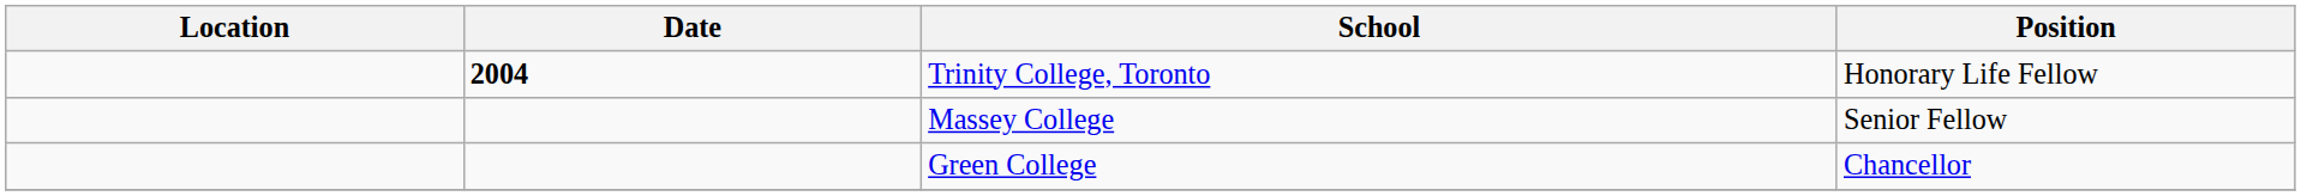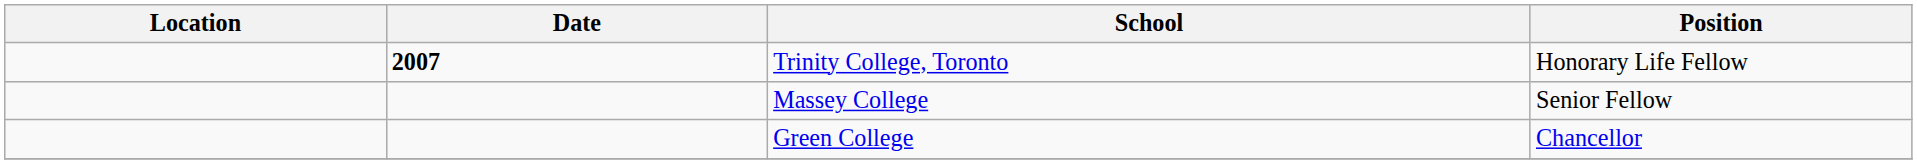 <table class="wikitable" style="width:100%;">
 <tr>
 <th style="width:20%;">Location</th>
 <th style="width:20%;">Date</th>
 <th style="width:40%;">School</th>
 <th style="width:20%;">Position</th>
 </tr>
 <tr>
 <td></td>
-<td><strong>2004</strong></td>
+<td><strong>2007</strong></td>
 <td><a href='#'>Trinity College, Toronto</a></td>
 <td>Honorary Life Fellow</td>
 </tr>
 <tr>
 <td></td>
 <td><strong></strong></td>
 <td><a href='#'>Massey College</a></td>
 <td>Senior Fellow</td>
 </tr>
 <tr>
 <td></td>
 <td><strong></strong></td>
 <td><a href='#'>Green College</a></td>
 <td><a href='#'>Chancellor</a>  </td>
 </tr>
 <tr>
 </tr>
 </table>
